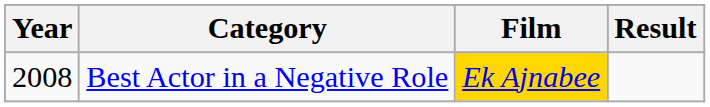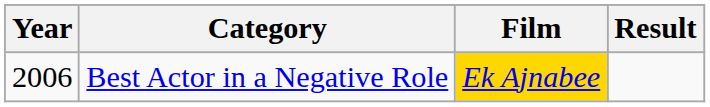 <table class="wikitable">
 <tr>
 <th>Year</th>
 <th>Category</th>
 <th>Film</th>
 <th>Result</th>
 </tr>
 <tr>
-<td>2008</td>
+<td>2006</td>
 <td><a href='#'>Best Actor in a Negative Role</a></td>
 <td style="background: gold;"><em><a href='#'>Ek Ajnabee</a></em></td>
 <td></td>
 </tr>
 </table>
